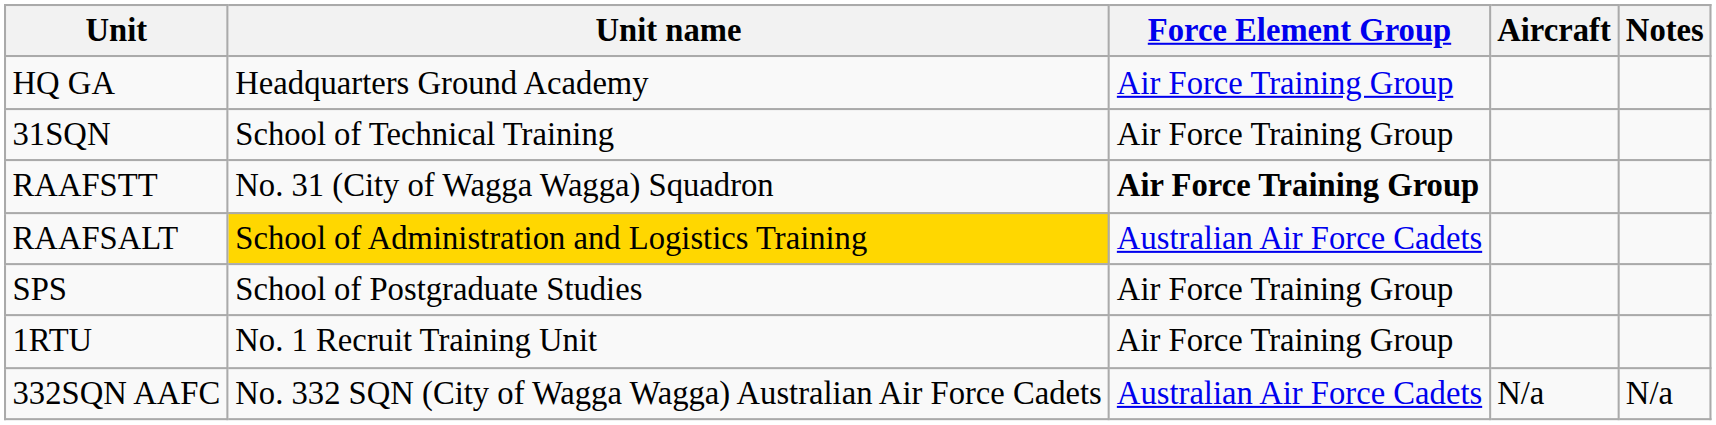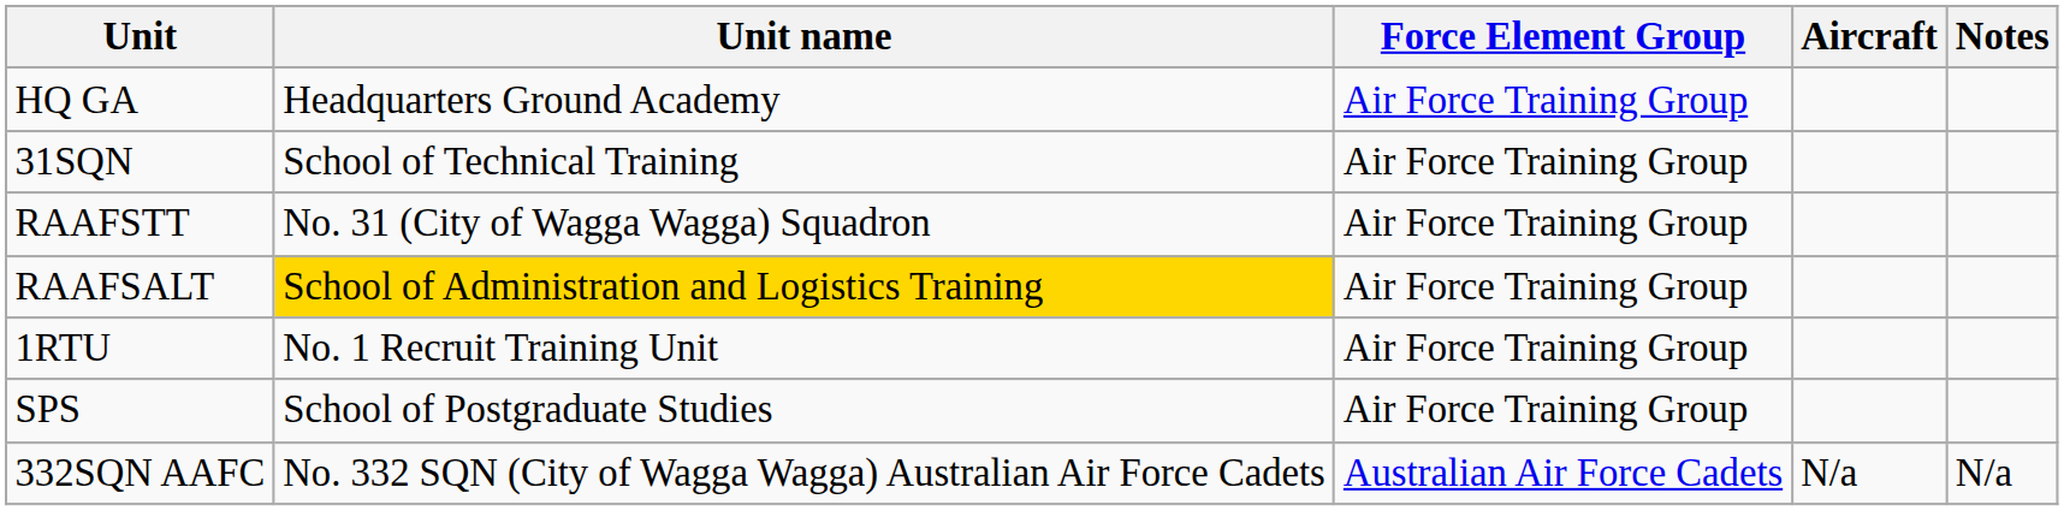 <table class="wikitable plainrowheaders">
 <tr>
 <th>Unit</th>
 <th>Unit name</th>
 <th><a href='#'>Force Element Group</a></th>
 <th>Aircraft</th>
 <th>Notes</th>
 </tr>
 <tr>
 <td scope="col">HQ GA</td>
 <td>Headquarters Ground Academy</td>
 <td><a href='#'>Air Force Training Group</a></td>
 <td></td>
 <td></td>
 </tr>
 <tr>
 <td scope="col">31SQN</td>
 <td>School of Technical Training</td>
 <td>Air Force Training Group</td>
 <td></td>
 <td></td>
 </tr>
 <tr>
 <td scope="col">RAAFSTT</td>
 <td>No. 31 (City of Wagga Wagga) Squadron</td>
-<td><strong>Air Force Training Group</strong></td>
+<td>Air Force Training Group</td>
 <td></td>
 <td></td>
 </tr>
 <tr>
 <td scope="col">RAAFSALT</td>
 <td style="background: gold;">School of Administration and Logistics Training</td>
-<td><a href='#'>Australian Air Force Cadets</a></td>
-<td></td>
-<td></td>
-</tr>
-<tr>
-<td scope="col">SPS</td>
-<td>School of Postgraduate Studies</td>
 <td>Air Force Training Group</td>
 <td></td>
 <td></td>
 </tr>
 <tr>
 <td scope="col">1RTU</td>
 <td>No. 1 Recruit Training Unit</td>
 <td>Air Force Training Group</td>
 <td></td>
 <td></td>
 </tr>
 <tr>
+<td scope="col">SPS</td>
+<td>School of Postgraduate Studies</td>
+<td>Air Force Training Group</td>
+<td></td>
+<td></td>
+</tr>
+<tr>
 <td>332SQN AAFC</td>
 <td>No. 332 SQN (City of Wagga Wagga) Australian Air Force Cadets</td>
 <td><a href='#'>Australian Air Force Cadets</a></td>
 <td>N/a</td>
 <td>N/a</td>
 </tr>
 </table>
